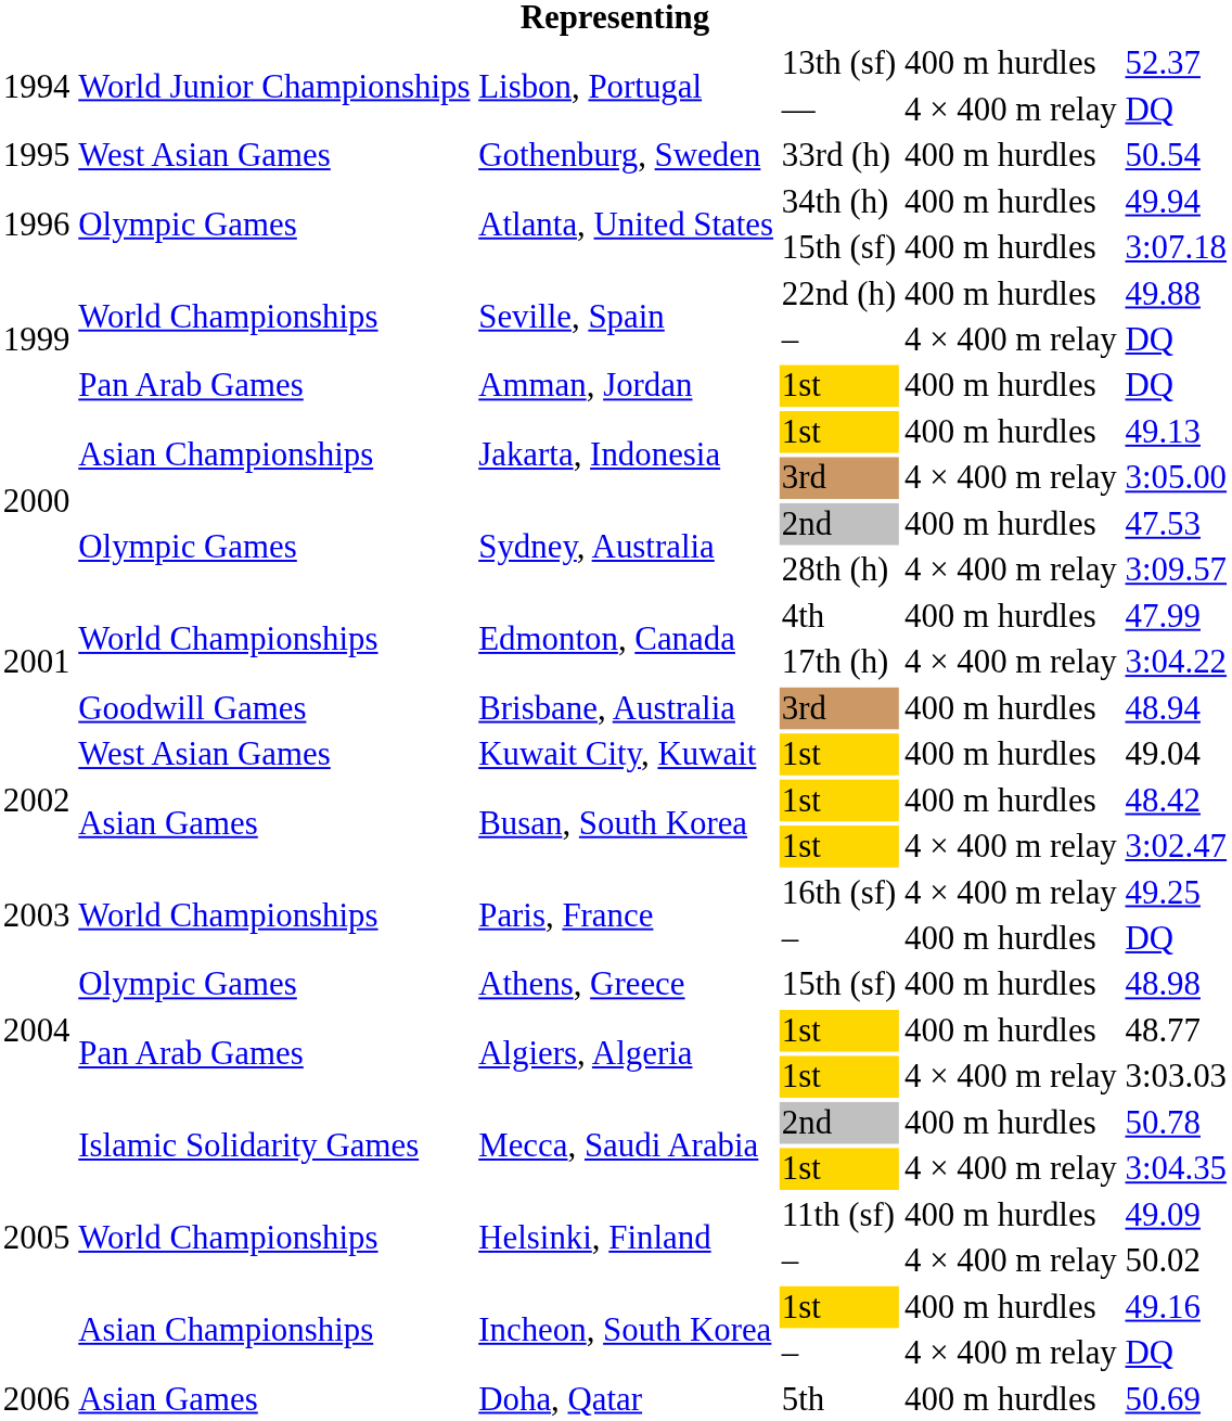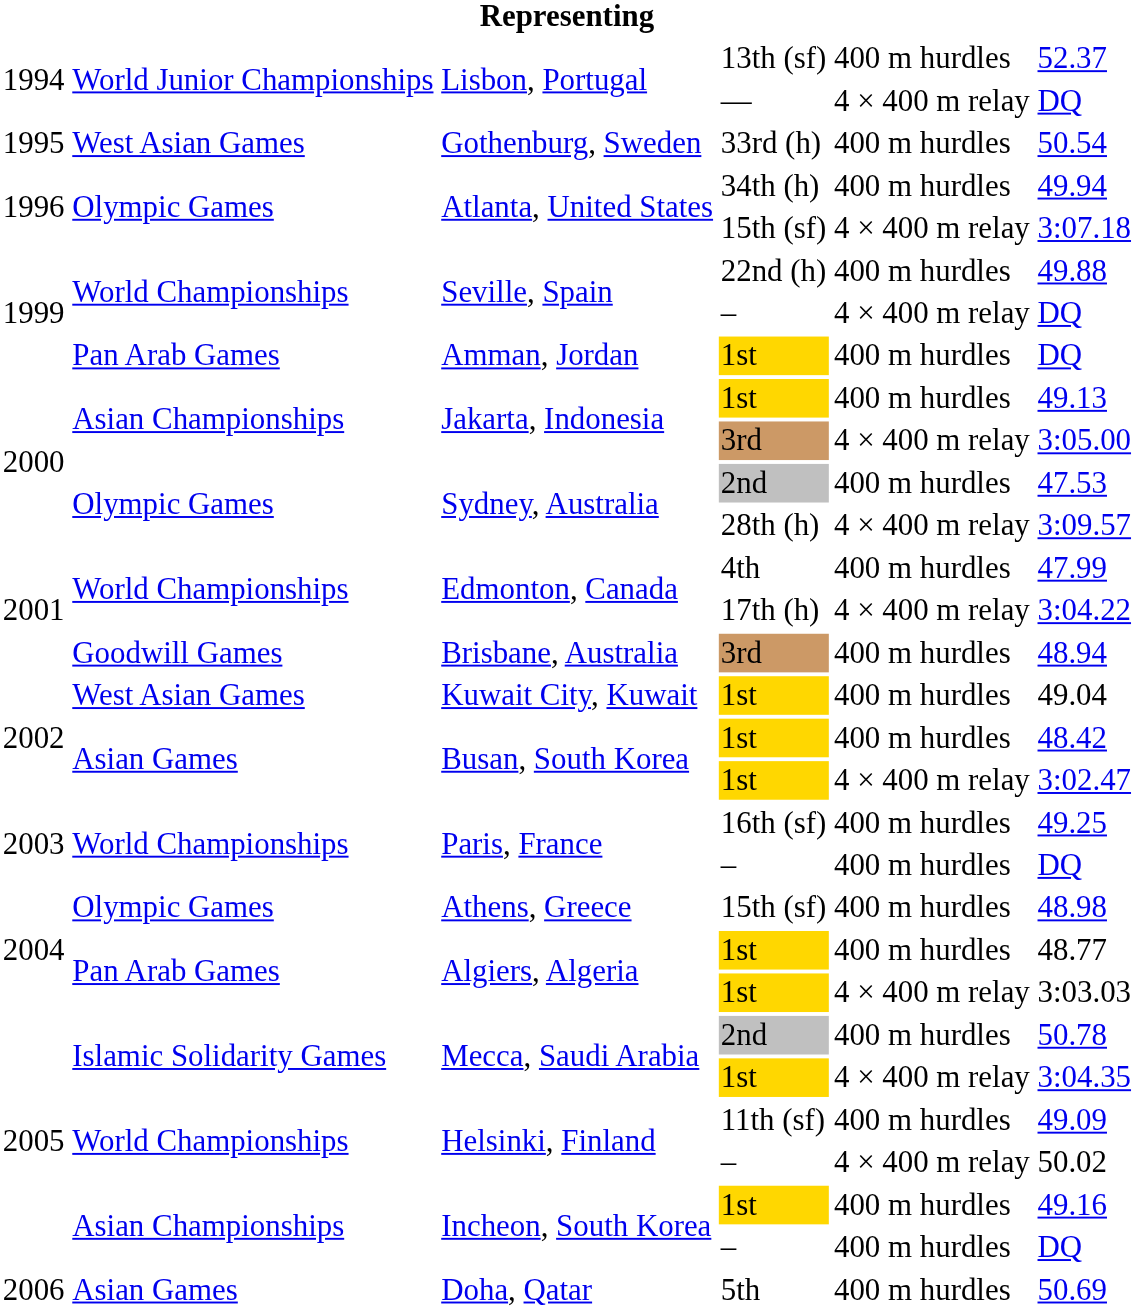 <table>
 <tr>
 <th colspan="6">Representing </th>
 </tr>
 <tr>
 <td rowspan=2>1994</td>
 <td rowspan=2><a href='#'>World Junior Championships</a></td>
 <td rowspan=2><a href='#'>Lisbon</a>, <a href='#'>Portugal</a></td>
 <td>13th (sf)</td>
 <td>400 m hurdles</td>
 <td><a href='#'>52.37</a></td>
 </tr>
 <tr>
 <td>—</td>
 <td>4 × 400 m relay</td>
 <td><a href='#'>DQ</a></td>
 </tr>
 <tr>
 <td>1995</td>
 <td><a href='#'>West Asian Games</a></td>
 <td><a href='#'>Gothenburg</a>, <a href='#'>Sweden</a></td>
 <td>33rd (h)</td>
 <td>400 m hurdles</td>
 <td><a href='#'>50.54</a></td>
 </tr>
 <tr>
 <td rowspan=2>1996</td>
 <td rowspan=2><a href='#'>Olympic Games</a></td>
 <td rowspan=2><a href='#'>Atlanta</a>, <a href='#'>United States</a></td>
 <td>34th (h)</td>
 <td>400 m hurdles</td>
 <td><a href='#'>49.94</a></td>
 </tr>
 <tr>
 <td>15th (sf)</td>
-<td>400 m hurdles</td>
+<td>4 × 400 m relay</td>
 <td><a href='#'>3:07.18</a></td>
 </tr>
 <tr>
 <td rowspan=3>1999</td>
 <td rowspan=2><a href='#'>World Championships</a></td>
 <td rowspan=2><a href='#'>Seville</a>, <a href='#'>Spain</a></td>
 <td>22nd (h)</td>
 <td>400 m hurdles</td>
 <td><a href='#'>49.88</a></td>
 </tr>
 <tr>
 <td>–</td>
 <td>4 × 400 m relay</td>
 <td><a href='#'>DQ</a></td>
 </tr>
 <tr>
 <td><a href='#'>Pan Arab Games</a></td>
 <td><a href='#'>Amman</a>, <a href='#'>Jordan</a></td>
 <td bgcolor=gold>1st</td>
 <td>400 m hurdles</td>
 <td><a href='#'>DQ</a></td>
 </tr>
 <tr>
 <td rowspan=4>2000</td>
 <td rowspan=2><a href='#'>Asian Championships</a></td>
 <td rowspan=2><a href='#'>Jakarta</a>, <a href='#'>Indonesia</a></td>
 <td bgcolor="gold">1st</td>
 <td>400 m hurdles</td>
 <td><a href='#'>49.13</a></td>
 </tr>
 <tr>
 <td bgcolor="cc9966">3rd</td>
 <td>4 × 400 m relay</td>
 <td><a href='#'>3:05.00</a></td>
 </tr>
 <tr>
 <td rowspan=2><a href='#'>Olympic Games</a></td>
 <td rowspan=2><a href='#'>Sydney</a>, <a href='#'>Australia</a></td>
 <td bgcolor="silver">2nd</td>
 <td>400 m hurdles</td>
 <td><a href='#'>47.53</a></td>
 </tr>
 <tr>
 <td>28th (h)</td>
 <td>4 × 400 m relay</td>
 <td><a href='#'>3:09.57</a></td>
 </tr>
 <tr>
 <td rowspan=3>2001</td>
 <td rowspan=2><a href='#'>World Championships</a></td>
 <td rowspan=2><a href='#'>Edmonton</a>, <a href='#'>Canada</a></td>
 <td>4th</td>
 <td>400 m hurdles</td>
 <td><a href='#'>47.99</a></td>
 </tr>
 <tr>
 <td>17th (h)</td>
 <td>4 × 400 m relay</td>
 <td><a href='#'>3:04.22</a></td>
 </tr>
 <tr>
 <td><a href='#'>Goodwill Games</a></td>
 <td><a href='#'>Brisbane</a>, <a href='#'>Australia</a></td>
 <td bgcolor="cc9966">3rd</td>
 <td>400 m hurdles</td>
 <td><a href='#'>48.94</a></td>
 </tr>
 <tr>
 <td rowspan=3>2002</td>
 <td><a href='#'>West Asian Games</a></td>
 <td><a href='#'>Kuwait City</a>, <a href='#'>Kuwait</a></td>
 <td bgcolor=gold>1st</td>
 <td>400 m hurdles</td>
 <td>49.04</td>
 </tr>
 <tr>
 <td rowspan=2><a href='#'>Asian Games</a></td>
 <td rowspan=2><a href='#'>Busan</a>, <a href='#'>South Korea</a></td>
 <td bgcolor=gold>1st</td>
 <td>400 m hurdles</td>
 <td><a href='#'>48.42</a></td>
 </tr>
 <tr>
 <td bgcolor=gold>1st</td>
 <td>4 × 400 m relay</td>
 <td><a href='#'>3:02.47</a></td>
 </tr>
 <tr>
 <td rowspan=2>2003</td>
 <td rowspan=2><a href='#'>World Championships</a></td>
 <td rowspan=2><a href='#'>Paris</a>, <a href='#'>France</a></td>
 <td>16th (sf)</td>
-<td>4 × 400 m relay</td>
+<td>400 m hurdles</td>
 <td><a href='#'>49.25</a></td>
 </tr>
 <tr>
 <td>–</td>
 <td>400 m hurdles</td>
 <td><a href='#'>DQ</a></td>
 </tr>
 <tr>
 <td rowspan=3>2004</td>
 <td><a href='#'>Olympic Games</a></td>
 <td><a href='#'>Athens</a>, <a href='#'>Greece</a></td>
 <td>15th (sf)</td>
 <td>400 m hurdles</td>
 <td><a href='#'>48.98</a></td>
 </tr>
 <tr>
 <td rowspan=2><a href='#'>Pan Arab Games</a></td>
 <td rowspan=2><a href='#'>Algiers</a>, <a href='#'>Algeria</a></td>
 <td bgcolor=gold>1st</td>
 <td>400 m hurdles</td>
 <td>48.77</td>
 </tr>
 <tr>
 <td bgcolor=gold>1st</td>
 <td>4 × 400 m relay</td>
 <td>3:03.03</td>
 </tr>
 <tr>
 <td rowspan=6>2005</td>
 <td rowspan=2><a href='#'>Islamic Solidarity Games</a></td>
 <td rowspan=2><a href='#'>Mecca</a>, <a href='#'>Saudi Arabia</a></td>
 <td bgcolor=silver>2nd</td>
 <td>400 m hurdles</td>
 <td><a href='#'>50.78</a></td>
 </tr>
 <tr>
 <td bgcolor=gold>1st</td>
 <td>4 × 400 m relay</td>
 <td><a href='#'>3:04.35</a></td>
 </tr>
 <tr>
 <td rowspan=2><a href='#'>World Championships</a></td>
 <td rowspan=2><a href='#'>Helsinki</a>, <a href='#'>Finland</a></td>
 <td>11th (sf)</td>
 <td>400 m hurdles</td>
 <td><a href='#'>49.09</a></td>
 </tr>
 <tr>
 <td>–</td>
 <td>4 × 400 m relay</td>
 <td>50.02</td>
 </tr>
 <tr>
 <td rowspan=2><a href='#'>Asian Championships</a></td>
 <td rowspan=2><a href='#'>Incheon</a>, <a href='#'>South Korea</a></td>
 <td bgcolor=gold>1st</td>
 <td>400 m hurdles</td>
 <td><a href='#'>49.16</a></td>
 </tr>
 <tr>
 <td>–</td>
-<td>4 × 400 m relay</td>
+<td>400 m hurdles</td>
 <td><a href='#'>DQ</a></td>
 </tr>
 <tr>
 <td>2006</td>
 <td><a href='#'>Asian Games</a></td>
 <td><a href='#'>Doha</a>, <a href='#'>Qatar</a></td>
 <td>5th</td>
 <td>400 m hurdles</td>
 <td><a href='#'>50.69</a></td>
 </tr>
 </table>
